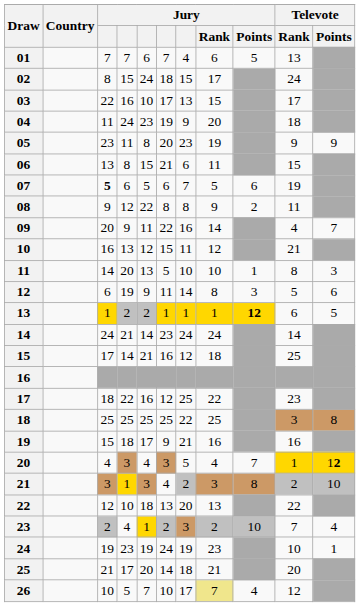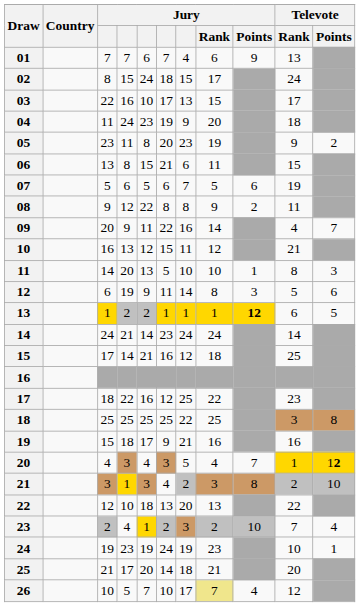 <table class="sortable wikitable collapsible plainrowheaders" style="text-align:center;">
 <tr>
 </tr>
 <tr>
 <th scope="col" rowspan="2">Draw</th>
 <th scope="col" rowspan="2">Country</th>
 <th scope="col" colspan="7">Jury</th>
 <th scope="col" colspan="2">Televote</th>
 </tr>
 <tr>
 <th scope="col"><small></small></th>
 <th scope="col"><small></small></th>
 <th scope="col"><small></small></th>
 <th scope="col"><small></small></th>
 <th scope="col"><small></small></th>
 <th scope="col">Rank</th>
 <th scope="col">Points</th>
 <th scope="col">Rank</th>
 <th scope="col">Points</th>
 </tr>
 <tr>
 <th scope="row" style="text-align:center;">01</th>
 <td style="text-align:left;"></td>
 <td>7</td>
 <td>7</td>
 <td>6</td>
 <td>7</td>
 <td>4</td>
 <td>6</td>
-<td>5</td>
+<td>9</td>
 <td>13</td>
 <td style="background:#AAAAAA;"></td>
 </tr>
 <tr>
 <th scope="row" style="text-align:center;">02</th>
 <td style="text-align:left;"></td>
 <td>8</td>
 <td>15</td>
 <td>24</td>
 <td>18</td>
 <td>15</td>
 <td>17</td>
 <td style="background:#AAAAAA;"></td>
 <td>24</td>
 <td style="background:#AAAAAA;"></td>
 </tr>
 <tr>
 <th scope="row" style="text-align:center;">03</th>
 <td style="text-align:left;"></td>
 <td>22</td>
 <td>16</td>
 <td>10</td>
 <td>17</td>
 <td>13</td>
 <td>15</td>
 <td style="background:#AAAAAA;"></td>
 <td>17</td>
 <td style="background:#AAAAAA;"></td>
 </tr>
 <tr>
 <th scope="row" style="text-align:center;">04</th>
 <td style="text-align:left;"></td>
 <td>11</td>
 <td>24</td>
 <td>23</td>
 <td>19</td>
 <td>9</td>
 <td>20</td>
 <td style="background:#AAAAAA;"></td>
 <td>18</td>
 <td style="background:#AAAAAA;"></td>
 </tr>
 <tr>
 <th scope="row" style="text-align:center;">05</th>
 <td style="text-align:left;"></td>
 <td>23</td>
 <td>11</td>
 <td>8</td>
 <td>20</td>
 <td>23</td>
 <td>19</td>
 <td style="background:#AAAAAA;"></td>
 <td>9</td>
-<td>9</td>
+<td>2</td>
 </tr>
 <tr>
 <th scope="row" style="text-align:center;">06</th>
 <td style="text-align:left;"></td>
 <td>13</td>
 <td>8</td>
 <td>15</td>
 <td>21</td>
 <td>6</td>
 <td>11</td>
 <td style="background:#AAAAAA;"></td>
 <td>15</td>
 <td style="background:#AAAAAA;"></td>
 </tr>
 <tr>
 <th scope="row" style="text-align:center;">07</th>
 <td style="text-align:left;"></td>
-<td><strong>5</strong></td>
+<td>5</td>
 <td>6</td>
 <td>5</td>
 <td>6</td>
 <td>7</td>
 <td>5</td>
 <td>6</td>
 <td>19</td>
 <td style="background:#AAAAAA;"></td>
 </tr>
 <tr>
 <th scope="row" style="text-align:center;">08</th>
 <td style="text-align:left;"></td>
 <td>9</td>
 <td>12</td>
 <td>22</td>
 <td>8</td>
 <td>8</td>
 <td>9</td>
 <td>2</td>
 <td>11</td>
 <td style="background:#AAAAAA;"></td>
 </tr>
 <tr>
 <th scope="row" style="text-align:center;">09</th>
 <td style="text-align:left;"></td>
 <td>20</td>
 <td>9</td>
 <td>11</td>
 <td>22</td>
 <td>16</td>
 <td>14</td>
 <td style="background:#AAAAAA;"></td>
 <td>4</td>
 <td>7</td>
 </tr>
 <tr>
 <th scope="row" style="text-align:center;">10</th>
 <td style="text-align:left;"></td>
 <td>16</td>
 <td>13</td>
 <td>12</td>
 <td>15</td>
 <td>11</td>
 <td>12</td>
 <td style="background:#AAAAAA;"></td>
 <td>21</td>
 <td style="background:#AAAAAA;"></td>
 </tr>
 <tr>
 <th scope="row" style="text-align:center;">11</th>
 <td style="text-align:left;"></td>
 <td>14</td>
 <td>20</td>
 <td>13</td>
 <td>5</td>
 <td>10</td>
 <td>10</td>
 <td>1</td>
 <td>8</td>
 <td>3</td>
 </tr>
 <tr>
 <th scope="row" style="text-align:center;">12</th>
 <td style="text-align:left;"></td>
 <td>6</td>
 <td>19</td>
 <td>9</td>
 <td>11</td>
 <td>14</td>
 <td>8</td>
 <td>3</td>
 <td>5</td>
 <td>6</td>
 </tr>
 <tr>
 <th scope="row" style="text-align:center;">13</th>
 <td style="text-align:left;"></td>
 <td style="background:gold;">1</td>
 <td style="background:silver;">2</td>
 <td style="background:silver;">2</td>
 <td style="background:gold;">1</td>
 <td style="background:gold;">1</td>
 <td style="background:gold;">1</td>
 <td style="background:gold;"><strong>12</strong></td>
 <td>6</td>
 <td>5</td>
 </tr>
 <tr>
 <th scope="row" style="text-align:center;">14</th>
 <td style="text-align:left;"></td>
 <td>24</td>
 <td>21</td>
 <td>14</td>
 <td>23</td>
 <td>24</td>
 <td>24</td>
 <td style="background:#AAAAAA;"></td>
 <td>14</td>
 <td style="background:#AAAAAA;"></td>
 </tr>
 <tr>
 <th scope="row" style="text-align:center;">15</th>
 <td style="text-align:left;"></td>
 <td>17</td>
 <td>14</td>
 <td>21</td>
 <td>16</td>
 <td>12</td>
 <td>18</td>
 <td style="background:#AAAAAA;"></td>
 <td>25</td>
 <td style="background:#AAAAAA;"></td>
 </tr>
 <tr class="sortbottom">
 <th scope="row" style="text-align:center;">16</th>
 <td style="text-align:left;"></td>
 <td style="background:#AAAAAA;"></td>
 <td style="background:#AAAAAA;"></td>
 <td style="background:#AAAAAA;"></td>
 <td style="background:#AAAAAA;"></td>
 <td style="background:#AAAAAA;"></td>
 <td style="background:#AAAAAA;"></td>
 <td style="background:#AAAAAA;"></td>
 <td style="background:#AAAAAA;"></td>
 <td style="background:#AAAAAA;"></td>
 </tr>
 <tr>
 <th scope="row" style="text-align:center;">17</th>
 <td style="text-align:left;"></td>
 <td>18</td>
 <td>22</td>
 <td>16</td>
 <td>12</td>
 <td>25</td>
 <td>22</td>
 <td style="background:#AAAAAA;"></td>
 <td>23</td>
 <td style="background:#AAAAAA;"></td>
 </tr>
 <tr>
 <th scope="row" style="text-align:center;">18</th>
 <td style="text-align:left;"></td>
 <td>25</td>
 <td>25</td>
 <td>25</td>
 <td>25</td>
 <td>22</td>
 <td>25</td>
 <td style="background:#AAAAAA;"></td>
 <td style="background:#CC9966;">3</td>
 <td style="background:#CC9966;">8</td>
 </tr>
 <tr>
 <th scope="row" style="text-align:center;">19</th>
 <td style="text-align:left;"></td>
 <td>15</td>
 <td>18</td>
 <td>17</td>
 <td>9</td>
 <td>21</td>
 <td>16</td>
 <td style="background:#AAAAAA;"></td>
 <td>16</td>
 <td style="background:#AAAAAA;"></td>
 </tr>
 <tr>
 <th scope="row" style="text-align:center;">20</th>
 <td style="text-align:left;"></td>
 <td>4</td>
 <td style="background:#CC9966;">3</td>
 <td>4</td>
 <td style="background:#CC9966;">3</td>
 <td>5</td>
 <td>4</td>
 <td>7</td>
 <td style="background:gold;">1</td>
 <td style="background:gold;">1<strong>2</strong></td>
 </tr>
 <tr>
 <th scope="row" style="text-align:center;">21</th>
 <td style="text-align:left;"></td>
 <td style="background:#CC9966;">3</td>
 <td style="background:gold;">1</td>
 <td style="background:#CC9966;">3</td>
 <td>4</td>
 <td style="background:silver;">2</td>
 <td style="background:#CC9966;">3</td>
 <td style="background:#CC9966;">8</td>
 <td style="background:silver;">2</td>
 <td style="background:silver;">10</td>
 </tr>
 <tr>
 <th scope="row" style="text-align:center;">22</th>
 <td style="text-align:left;"></td>
 <td>12</td>
 <td>10</td>
 <td>18</td>
 <td>13</td>
 <td>20</td>
 <td>13</td>
 <td style="background:#AAAAAA;"></td>
 <td>22</td>
 <td style="background:#AAAAAA;"></td>
 </tr>
 <tr>
 <th scope="row" style="text-align:center;">23</th>
 <td style="text-align:left;"></td>
 <td style="background:silver;">2</td>
 <td>4</td>
 <td style="background:gold;">1</td>
 <td style="background:silver;">2</td>
 <td style="background:#CC9966;">3</td>
 <td style="background:silver;">2</td>
 <td style="background:silver;">10</td>
 <td>7</td>
 <td>4</td>
 </tr>
 <tr>
 <th scope="row" style="text-align:center;">24</th>
 <td style="text-align:left;"></td>
 <td>19</td>
 <td>23</td>
 <td>19</td>
 <td>24</td>
 <td>19</td>
 <td>23</td>
 <td style="background:#AAAAAA;"></td>
 <td>10</td>
 <td>1</td>
 </tr>
 <tr>
 <th scope="row" style="text-align:center;">25</th>
 <td style="text-align:left;"></td>
 <td>21</td>
 <td>17</td>
 <td>20</td>
 <td>14</td>
 <td>18</td>
 <td>21</td>
 <td style="background:#AAAAAA;"></td>
 <td>20</td>
 <td style="background:#AAAAAA;"></td>
 </tr>
 <tr>
 <th scope="row" style="text-align:center;">26</th>
 <td style="text-align:left;"></td>
 <td>10</td>
 <td>5</td>
 <td>7</td>
 <td>10</td>
 <td>17</td>
 <td style="background: khaki;">7</td>
 <td>4</td>
 <td>12</td>
 <td style="background:#AAAAAA;"></td>
 </tr>
 </table>
